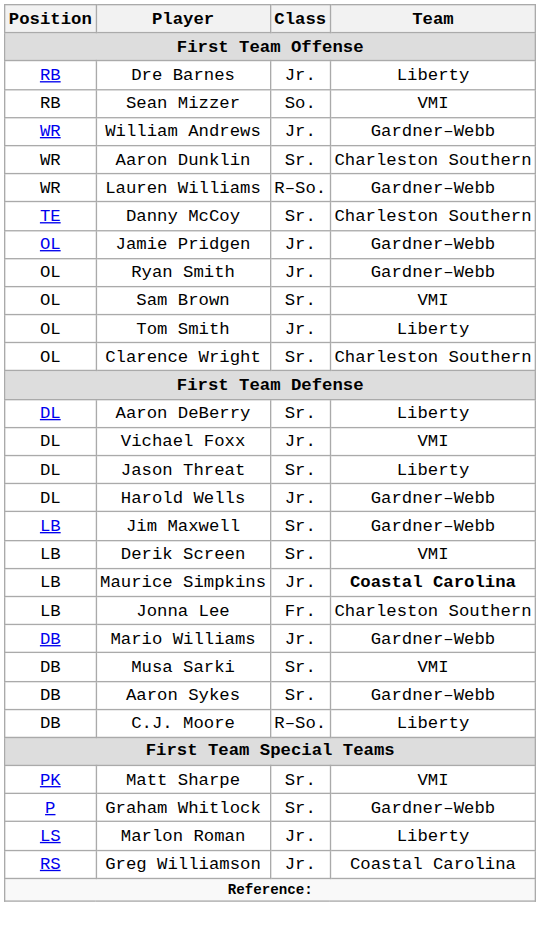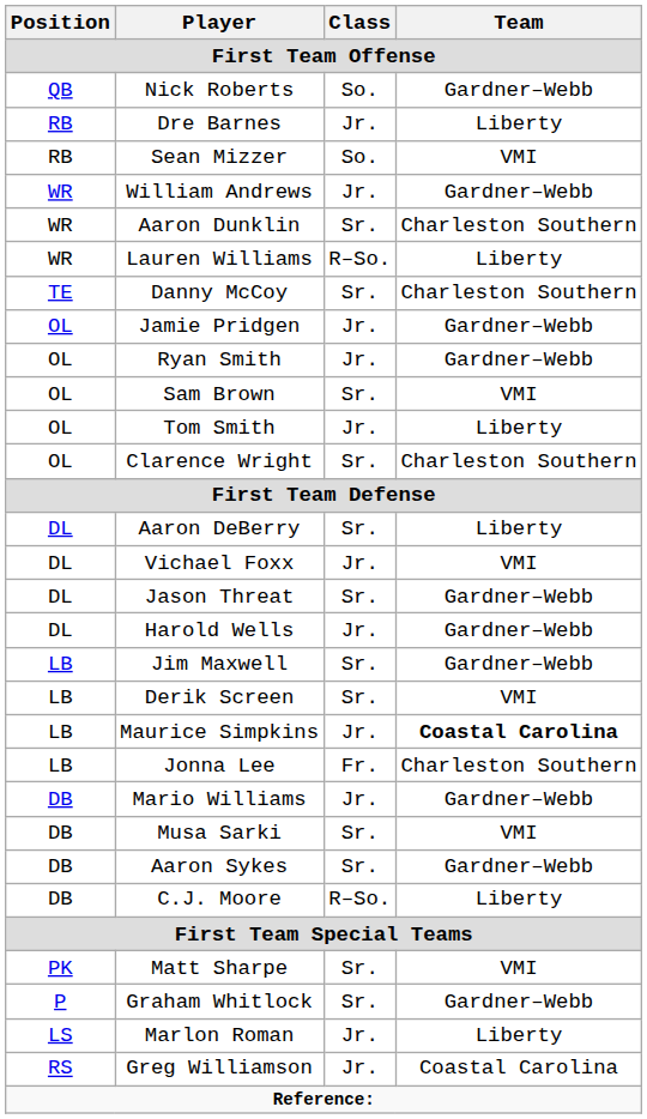 <table class="wikitable sortable" border="1">
 <tr>
 <th>Position</th>
 <th>Player</th>
 <th>Class</th>
 <th>Team</th>
 </tr>
 <tr>
 <td colspan="4" style="text-align:center; background:#DDDDDD;"><strong>First Team Offense</strong></td>
+</tr>
+<tr>
+<td style="text-align:center; background:white"><a href='#'>QB</a></td>
+<td style="text-align:center; background:white">Nick Roberts</td>
+<td style="text-align:center; background:white">So.</td>
+<td style="text-align:center; background:white">Gardner–Webb</td>
 </tr>
 <tr>
 <td style="text-align:center; background:white"><a href='#'>RB</a></td>
 <td style="text-align:center; background:white">Dre Barnes</td>
 <td style="text-align:center; background:white">Jr.</td>
 <td style="text-align:center; background:white">Liberty</td>
 </tr>
 <tr>
 <td style="text-align:center; background:white">RB</td>
 <td style="text-align:center; background:white">Sean Mizzer</td>
 <td style="text-align:center; background:white">So.</td>
 <td style="text-align:center; background:white">VMI</td>
 </tr>
 <tr>
 <td style="text-align:center; background:white"><a href='#'>WR</a></td>
 <td style="text-align:center; background:white">William Andrews</td>
 <td style="text-align:center; background:white">Jr.</td>
 <td style="text-align:center; background:white">Gardner–Webb</td>
 </tr>
 <tr>
 <td style="text-align:center; background:white">WR</td>
 <td style="text-align:center; background:white">Aaron Dunklin</td>
 <td style="text-align:center; background:white">Sr.</td>
 <td style="text-align:center; background:white">Charleston Southern</td>
 </tr>
 <tr>
 <td style="text-align:center; background:white">WR</td>
 <td style="text-align:center; background:white">Lauren Williams</td>
 <td style="text-align:center; background:white">R–So.</td>
-<td style="text-align:center; background:white">Gardner–Webb</td>
+<td style="text-align:center; background:white">Liberty</td>
 </tr>
 <tr>
 <td style="text-align:center; background:white"><a href='#'>TE</a></td>
 <td style="text-align:center; background:white">Danny McCoy</td>
 <td style="text-align:center; background:white">Sr.</td>
 <td style="text-align:center; background:white">Charleston Southern</td>
 </tr>
 <tr>
 <td style="text-align:center; background:white"><a href='#'>OL</a></td>
 <td style="text-align:center; background:white">Jamie Pridgen</td>
 <td style="text-align:center; background:white">Jr.</td>
 <td style="text-align:center; background:white">Gardner–Webb</td>
 </tr>
 <tr>
 <td style="text-align:center; background:white">OL</td>
 <td style="text-align:center; background:white">Ryan Smith</td>
 <td style="text-align:center; background:white">Jr.</td>
 <td style="text-align:center; background:white">Gardner–Webb</td>
 </tr>
 <tr>
 <td style="text-align:center; background:white">OL</td>
 <td style="text-align:center; background:white">Sam Brown</td>
 <td style="text-align:center; background:white">Sr.</td>
 <td style="text-align:center; background:white">VMI</td>
 </tr>
 <tr>
 <td style="text-align:center; background:white">OL</td>
 <td style="text-align:center; background:white">Tom Smith</td>
 <td style="text-align:center; background:white">Jr.</td>
 <td style="text-align:center; background:white">Liberty</td>
 </tr>
 <tr>
 <td style="text-align:center; background:white">OL</td>
 <td style="text-align:center; background:white">Clarence Wright</td>
 <td style="text-align:center; background:white">Sr.</td>
 <td style="text-align:center; background:white">Charleston Southern</td>
 </tr>
 <tr>
 <td colspan="4" style="text-align:center; background:#DDDDDD;"><strong>First Team Defense</strong></td>
 </tr>
 <tr>
 <td style="text-align:center; background:white"><a href='#'>DL</a></td>
 <td style="text-align:center; background:white">Aaron DeBerry</td>
 <td style="text-align:center; background:white">Sr.</td>
 <td style="text-align:center; background:white">Liberty</td>
 </tr>
 <tr>
 <td style="text-align:center; background:white">DL</td>
 <td style="text-align:center; background:white">Vichael Foxx</td>
 <td style="text-align:center; background:white">Jr.</td>
 <td style="text-align:center; background:white">VMI</td>
 </tr>
 <tr>
 <td style="text-align:center; background:white">DL</td>
 <td style="text-align:center; background:white">Jason Threat</td>
 <td style="text-align:center; background:white">Sr.</td>
-<td style="text-align:center; background:white">Liberty</td>
+<td style="text-align:center; background:white">Gardner–Webb</td>
 </tr>
 <tr>
 <td style="text-align:center; background:white">DL</td>
 <td style="text-align:center; background:white">Harold Wells</td>
 <td style="text-align:center; background:white">Jr.</td>
 <td style="text-align:center; background:white">Gardner–Webb</td>
 </tr>
 <tr>
 <td style="text-align:center; background:white"><a href='#'>LB</a></td>
 <td style="text-align:center; background:white">Jim Maxwell</td>
 <td style="text-align:center; background:white">Sr.</td>
 <td style="text-align:center; background:white">Gardner–Webb</td>
 </tr>
 <tr>
 <td style="text-align:center; background:white">LB</td>
 <td style="text-align:center; background:white">Derik Screen</td>
 <td style="text-align:center; background:white">Sr.</td>
 <td style="text-align:center; background:white">VMI</td>
 </tr>
 <tr>
 <td style="text-align:center; background:white">LB</td>
 <td style="text-align:center; background:white">Maurice Simpkins</td>
 <td style="text-align:center; background:white">Jr.</td>
 <td style="text-align:center; background:white"><strong>Coastal Carolina</strong></td>
 </tr>
 <tr>
 <td style="text-align:center; background:white">LB</td>
 <td style="text-align:center; background:white">Jonna Lee</td>
 <td style="text-align:center; background:white">Fr.</td>
 <td style="text-align:center; background:white">Charleston Southern</td>
 </tr>
 <tr>
 <td style="text-align:center; background:white"><a href='#'>DB</a></td>
 <td style="text-align:center; background:white">Mario Williams</td>
 <td style="text-align:center; background:white">Jr.</td>
 <td style="text-align:center; background:white">Gardner–Webb</td>
 </tr>
 <tr>
 <td style="text-align:center; background:white">DB</td>
 <td style="text-align:center; background:white">Musa Sarki</td>
 <td style="text-align:center; background:white">Sr.</td>
 <td style="text-align:center; background:white">VMI</td>
 </tr>
 <tr>
 <td style="text-align:center; background:white">DB</td>
 <td style="text-align:center; background:white">Aaron Sykes</td>
 <td style="text-align:center; background:white">Sr.</td>
 <td style="text-align:center; background:white">Gardner–Webb</td>
 </tr>
 <tr>
 <td style="text-align:center; background:white">DB</td>
 <td style="text-align:center; background:white">C.J. Moore</td>
 <td style="text-align:center; background:white">R–So.</td>
 <td style="text-align:center; background:white">Liberty</td>
 </tr>
 <tr>
 <td colspan="4" style="text-align:center; background:#DDDDDD;"><strong>First Team Special Teams</strong></td>
 </tr>
 <tr>
 <td style="text-align:center; background:white"><a href='#'>PK</a></td>
 <td style="text-align:center; background:white">Matt Sharpe</td>
 <td style="text-align:center; background:white">Sr.</td>
 <td style="text-align:center; background:white">VMI</td>
 </tr>
 <tr>
 <td style="text-align:center; background:white"><a href='#'>P</a></td>
 <td style="text-align:center; background:white">Graham Whitlock</td>
 <td style="text-align:center; background:white">Sr.</td>
 <td style="text-align:center; background:white">Gardner–Webb</td>
 </tr>
 <tr>
 <td style="text-align:center; background:white"><a href='#'>LS</a></td>
 <td style="text-align:center; background:white">Marlon Roman</td>
 <td style="text-align:center; background:white">Jr.</td>
 <td style="text-align:center; background:white">Liberty</td>
 </tr>
 <tr>
 <td style="text-align:center; background:white"><a href='#'>RS</a></td>
 <td style="text-align:center; background:white">Greg Williamson</td>
 <td style="text-align:center; background:white">Jr.</td>
 <td style="text-align:center; background:white">Coastal Carolina</td>
 </tr>
 <tr>
 <td colspan="4" style="font-size: 8pt" align="center"><strong>Reference:</strong></td>
 </tr>
 </table>
